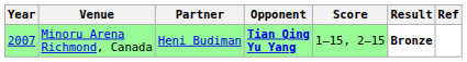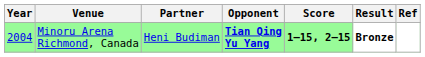 <table class="sortable wikitable" style="font-size: 90%">
 <tr>
 <th>Year</th>
 <th>Venue</th>
 <th>Partner</th>
 <th>Opponent</th>
 <th>Score</th>
 <th>Result</th>
 <th>Ref</th>
 </tr>
 <tr style="background:#98FB98">
-<td align="center"><a href='#'>2007</a></td>
+<td align="center"><a href='#'>2004</a></td>
 <td align="left"><a href='#'>Minoru Arena</a><br><a href='#'>Richmond</a>, Canada</td>
 <td align="left"> <a href='#'>Heni Budiman</a></td>
 <td align="left"><strong> <a href='#'>Tian Qing</a><br> <a href='#'>Yu Yang</a></strong></td>
-<td align="left">1–15, 2–15</td>
+<td align="left"><strong>1–15, 2–15</strong></td>
 <td style="text-align:left; background:white"> <strong>Bronze</strong></td>
 <td style="text-align:center; background:white"></td>
 </tr>
 </table>
